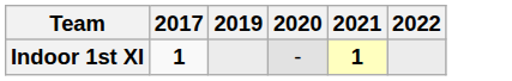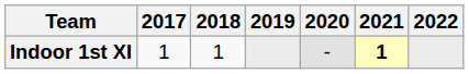 <table class="wikitable" style="font-size:85%; text-align:center;">
 <tr>
 <th scope="col">Team</th>
 <th scope="col">2017</th>
+<th scope="col">2018</th>
 <th scope="col">2019</th>
 <th scope="col">2020</th>
 <th scope="col">2021</th>
 <th scope="col">2022</th>
 </tr>
 <tr>
 <th scope="col">Indoor 1st XI</th>
-<td><strong>1</strong></td>
+<td>1</td>
+<td>1</td>
 <td bgcolor="#ececec" colspan="1"></td>
 <td bgcolor="#e2e2e2">-</td>
 <td bgcolor="#ffffbf"><strong>1</strong></td>
 <td bgcolor="#ececec" colspan="1"></td>
 </tr>
 </table>
